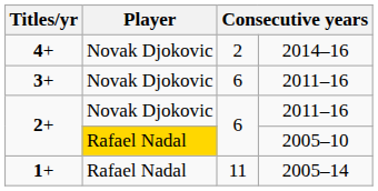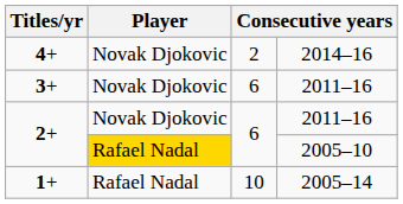 <table class="wikitable nowrap" style="text-align:center">
 <tr>
 <th scope="col">Titles/yr</th>
 <th scope="col">Player</th>
 <th scope="col" colspan=2>Consecutive years</th>
 </tr>
 <tr>
 <td><strong>4</strong>+</td>
 <td style="text-align:left"> Novak Djokovic</td>
 <td>2</td>
 <td>2014–16</td>
 </tr>
 <tr>
 <td><strong>3</strong>+</td>
 <td style="text-align:left"> Novak Djokovic</td>
 <td>6</td>
 <td>2011–16</td>
 </tr>
 <tr>
 <td rowspan="2"><strong>2</strong>+</td>
 <td style="text-align:left"> Novak Djokovic</td>
 <td rowspan="2">6</td>
 <td>2011–16</td>
 </tr>
 <tr>
 <td style="background: gold; text-align:left"> Rafael Nadal</td>
 <td>2005–10</td>
 </tr>
 <tr>
 <td><strong>1</strong>+</td>
 <td style="text-align:left"> Rafael Nadal</td>
-<td>11</td>
+<td>10</td>
 <td>2005–14</td>
 </tr>
 </table>
